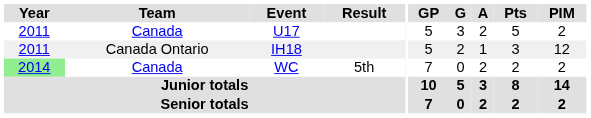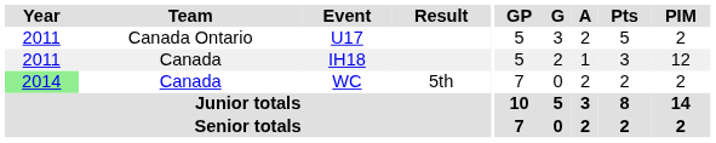 <table border="0" cellpadding="1" cellspacing="0" ID="Table3" style="text-align:center; width:40em;">
 <tr bgcolor="#e0e0e0">
 <th>Year</th>
 <th>Team</th>
 <th>Event</th>
 <th>Result</th>
 <th rowspan="99" bgcolor="#ffffff"></th>
 <th>GP</th>
 <th>G</th>
 <th>A</th>
 <th>Pts</th>
 <th>PIM</th>
 </tr>
 <tr>
 <td><a href='#'>2011</a></td>
-<td><a href='#'>Canada</a></td>
+<td>Canada Ontario</td>
 <td><a href='#'>U17</a></td>
 <td></td>
 <td>5</td>
 <td>3</td>
 <td>2</td>
 <td>5</td>
 <td>2</td>
 </tr>
 <tr bgcolor="#f0f0f0">
 <td><a href='#'>2011</a></td>
-<td>Canada Ontario</td>
+<td>Canada</td>
 <td><a href='#'>IH18</a></td>
 <td></td>
 <td>5</td>
 <td>2</td>
 <td>1</td>
 <td>3</td>
 <td>12</td>
 </tr>
 <tr>
 <td style="background: lightgreen;"><a href='#'>2014</a></td>
 <td><a href='#'>Canada</a></td>
 <td><a href='#'>WC</a></td>
 <td>5th</td>
 <td>7</td>
 <td>0</td>
 <td>2</td>
 <td>2</td>
 <td>2</td>
 </tr>
 <tr bgcolor="#e0e0e0">
 <th colspan="4">Junior totals</th>
 <th>10</th>
 <th>5</th>
 <th>3</th>
 <th>8</th>
 <th>14</th>
 </tr>
 <tr bgcolor="#e0e0e0">
 <th colspan="4">Senior totals</th>
 <th>7</th>
 <th>0</th>
 <th>2</th>
 <th>2</th>
 <th>2</th>
 </tr>
 </table>
